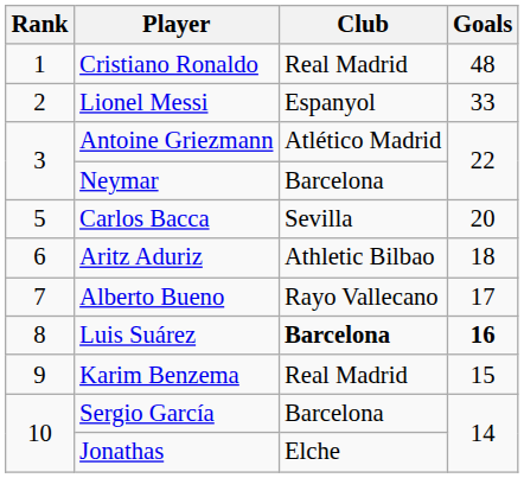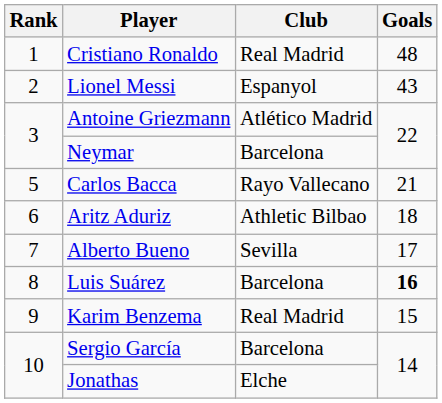 <table class=wikitable style=text-align:center>
 <tr>
 <th>Rank</th>
 <th>Player</th>
 <th>Club</th>
 <th>Goals</th>
 </tr>
 <tr>
 <td>1</td>
 <td align="left"> <a href='#'>Cristiano Ronaldo</a></td>
 <td align="left">Real Madrid</td>
 <td>48</td>
 </tr>
 <tr>
 <td>2</td>
 <td align="left"> <a href='#'>Lionel Messi</a></td>
 <td align="left">Espanyol</td>
-<td>33</td>
+<td>43</td>
 </tr>
 <tr>
 <td rowspan=2>3</td>
 <td align="left"> <a href='#'>Antoine Griezmann</a></td>
 <td align="left">Atlético Madrid</td>
 <td rowspan=2>22</td>
 </tr>
 <tr>
 <td align="left"> <a href='#'>Neymar</a></td>
 <td align="left">Barcelona</td>
 </tr>
 <tr>
 <td>5</td>
 <td align="left"> <a href='#'>Carlos Bacca</a></td>
-<td align="left">Sevilla</td>
-<td>20</td>
+<td align="left">Rayo Vallecano</td>
+<td>21</td>
 </tr>
 <tr>
 <td>6</td>
 <td align="left"> <a href='#'>Aritz Aduriz</a></td>
 <td align="left">Athletic Bilbao</td>
 <td>18</td>
 </tr>
 <tr>
 <td>7</td>
 <td align="left"> <a href='#'>Alberto Bueno</a></td>
-<td align="left">Rayo Vallecano</td>
+<td align="left">Sevilla</td>
 <td>17</td>
 </tr>
 <tr>
 <td>8</td>
 <td align="left"> <a href='#'>Luis Suárez</a></td>
-<td align="left"><strong>Barcelona</strong></td>
+<td align="left">Barcelona</td>
 <td><strong>16</strong></td>
 </tr>
 <tr>
 <td>9</td>
 <td align="left"> <a href='#'>Karim Benzema</a></td>
 <td align="left">Real Madrid</td>
 <td>15</td>
 </tr>
 <tr>
 <td rowspan=2>10</td>
 <td align="left"> <a href='#'>Sergio García</a></td>
 <td align="left">Barcelona</td>
 <td rowspan=2>14</td>
 </tr>
 <tr>
 <td align="left"> <a href='#'>Jonathas</a></td>
 <td align="left">Elche</td>
 </tr>
 </table>
